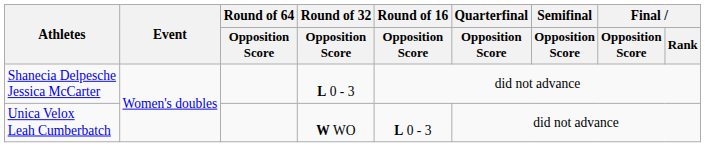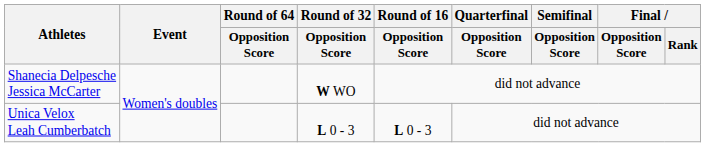 <table class=wikitable style=font-size:88%;text-align:center>
 <tr>
 <th rowspan=2>Athletes</th>
 <th rowspan=2>Event</th>
 <th>Round of 64</th>
 <th>Round of 32</th>
 <th>Round of 16</th>
 <th>Quarterfinal</th>
 <th>Semifinal</th>
 <th colspan=2>Final / </th>
 </tr>
 <tr style=font-size:95%>
 <th>Opposition<br>Score</th>
 <th>Opposition<br>Score</th>
 <th>Opposition<br>Score</th>
 <th>Opposition<br>Score</th>
 <th>Opposition<br>Score</th>
 <th>Opposition<br>Score</th>
 <th>Rank</th>
 </tr>
 <tr>
 <td align=left><a href='#'>Shanecia Delpesche</a><br><a href='#'>Jessica McCarter</a></td>
 <td align=left rowspan=2><a href='#'>Women's doubles</a></td>
 <td></td>
-<td><br><strong>L</strong> 0 - 3</td>
+<td><br><strong>W</strong> WO</td>
 <td colspan=5>did not advance</td>
 </tr>
 <tr>
 <td align=left><a href='#'>Unica Velox</a><br><a href='#'>Leah Cumberbatch</a></td>
 <td></td>
-<td><br><strong>W</strong> WO</td>
+<td><br><strong>L</strong> 0 - 3</td>
 <td><br><strong>L</strong> 0 - 3</td>
 <td colspan=4>did not advance</td>
 </tr>
 </table>
